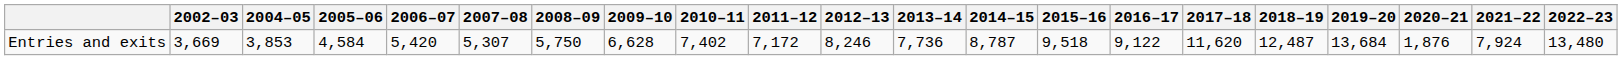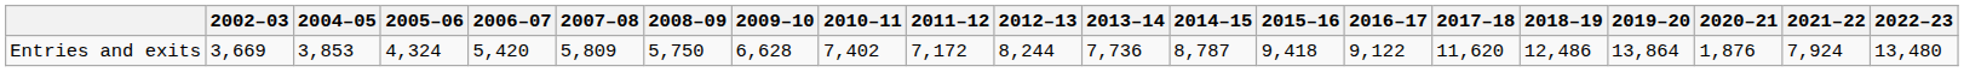 <table class="wikitable">
 <tr>
 <th></th>
 <th>2002–03</th>
 <th>2004–05</th>
 <th>2005–06</th>
 <th>2006–07</th>
 <th>2007–08</th>
 <th>2008–09</th>
 <th>2009–10</th>
 <th>2010–11</th>
 <th>2011–12</th>
 <th>2012–13</th>
 <th>2013–14</th>
 <th>2014–15</th>
 <th>2015–16</th>
 <th>2016–17</th>
 <th>2017–18</th>
 <th>2018–19</th>
 <th>2019–20</th>
 <th>2020–21</th>
 <th>2021–22</th>
 <th>2022–23</th>
 </tr>
 <tr>
 <td>Entries and exits</td>
 <td>3,669</td>
 <td>3,853</td>
-<td>4,584</td>
+<td>4,324</td>
 <td>5,420</td>
-<td>5,307</td>
+<td>5,809</td>
 <td>5,750</td>
 <td>6,628</td>
 <td>7,402</td>
 <td>7,172</td>
-<td>8,246</td>
+<td>8,244</td>
 <td>7,736</td>
 <td>8,787</td>
-<td>9,518</td>
+<td>9,418</td>
 <td>9,122</td>
 <td>11,620</td>
-<td>12,487</td>
-<td>13,684</td>
+<td>12,486</td>
+<td>13,864</td>
 <td>1,876</td>
 <td>7,924</td>
 <td>13,480</td>
 </tr>
 </table>
